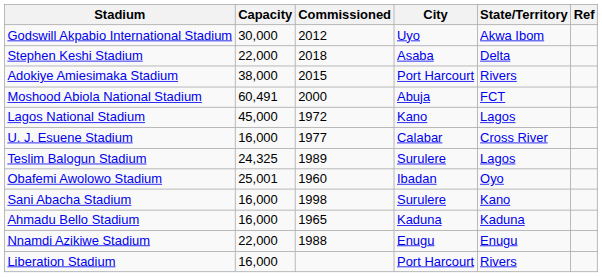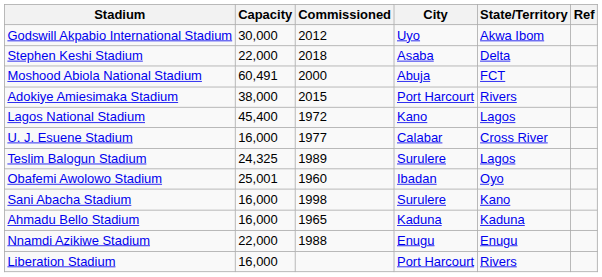 <table class="wikitable sortable">
 <tr>
 <th>Stadium</th>
 <th>Capacity</th>
 <th>Commissioned</th>
 <th>City</th>
 <th>State/Territory</th>
 <th>Ref</th>
 </tr>
 <tr>
 <td><a href='#'>Godswill Akpabio International Stadium</a></td>
 <td>30,000</td>
 <td>2012</td>
 <td><a href='#'>Uyo</a></td>
 <td><a href='#'>Akwa Ibom</a></td>
 <td></td>
 </tr>
 <tr>
 <td><a href='#'>Stephen Keshi Stadium</a></td>
 <td>22,000</td>
 <td>2018</td>
 <td><a href='#'>Asaba</a></td>
 <td><a href='#'>Delta</a></td>
 <td></td>
 </tr>
 <tr>
+<td><a href='#'>Moshood Abiola National Stadium</a></td>
+<td>60,491</td>
+<td>2000</td>
+<td><a href='#'>Abuja</a></td>
+<td><a href='#'>FCT</a></td>
+<td></td>
+</tr>
+<tr>
 <td><a href='#'>Adokiye Amiesimaka Stadium</a></td>
 <td>38,000</td>
 <td>2015</td>
 <td><a href='#'>Port Harcourt</a></td>
 <td><a href='#'>Rivers</a></td>
 <td></td>
 </tr>
 <tr>
-<td><a href='#'>Moshood Abiola National Stadium</a></td>
-<td>60,491</td>
-<td>2000</td>
-<td><a href='#'>Abuja</a></td>
-<td><a href='#'>FCT</a></td>
-<td></td>
-</tr>
-<tr>
 <td><a href='#'>Lagos National Stadium</a></td>
-<td>45,000</td>
+<td>45,400</td>
 <td>1972</td>
 <td><a href='#'>Kano</a></td>
 <td><a href='#'>Lagos</a></td>
 <td></td>
 </tr>
 <tr>
 <td><a href='#'>U. J. Esuene Stadium</a></td>
 <td>16,000</td>
 <td>1977</td>
 <td><a href='#'>Calabar</a></td>
 <td><a href='#'>Cross River</a></td>
 <td></td>
 </tr>
 <tr>
 <td><a href='#'>Teslim Balogun Stadium</a></td>
 <td>24,325</td>
 <td>1989</td>
 <td><a href='#'>Surulere</a></td>
 <td><a href='#'>Lagos</a></td>
 <td></td>
 </tr>
 <tr>
 <td><a href='#'>Obafemi Awolowo Stadium</a></td>
 <td>25,001</td>
 <td>1960</td>
 <td><a href='#'>Ibadan</a></td>
 <td><a href='#'>Oyo</a></td>
 <td></td>
 </tr>
 <tr>
 <td><a href='#'>Sani Abacha Stadium</a></td>
 <td>16,000</td>
 <td>1998</td>
 <td><a href='#'>Surulere</a></td>
 <td><a href='#'>Kano</a></td>
 <td></td>
 </tr>
 <tr>
 <td><a href='#'>Ahmadu Bello Stadium</a></td>
 <td>16,000</td>
 <td>1965</td>
 <td><a href='#'>Kaduna</a></td>
 <td><a href='#'>Kaduna</a></td>
 <td></td>
 </tr>
 <tr>
 <td><a href='#'>Nnamdi Azikiwe Stadium</a></td>
 <td>22,000</td>
 <td>1988</td>
 <td><a href='#'>Enugu</a></td>
 <td><a href='#'>Enugu</a></td>
 <td></td>
 </tr>
 <tr>
 <td><a href='#'>Liberation Stadium</a></td>
 <td>16,000</td>
 <td></td>
 <td><a href='#'>Port Harcourt</a></td>
 <td><a href='#'>Rivers</a></td>
 <td></td>
 </tr>
 </table>
